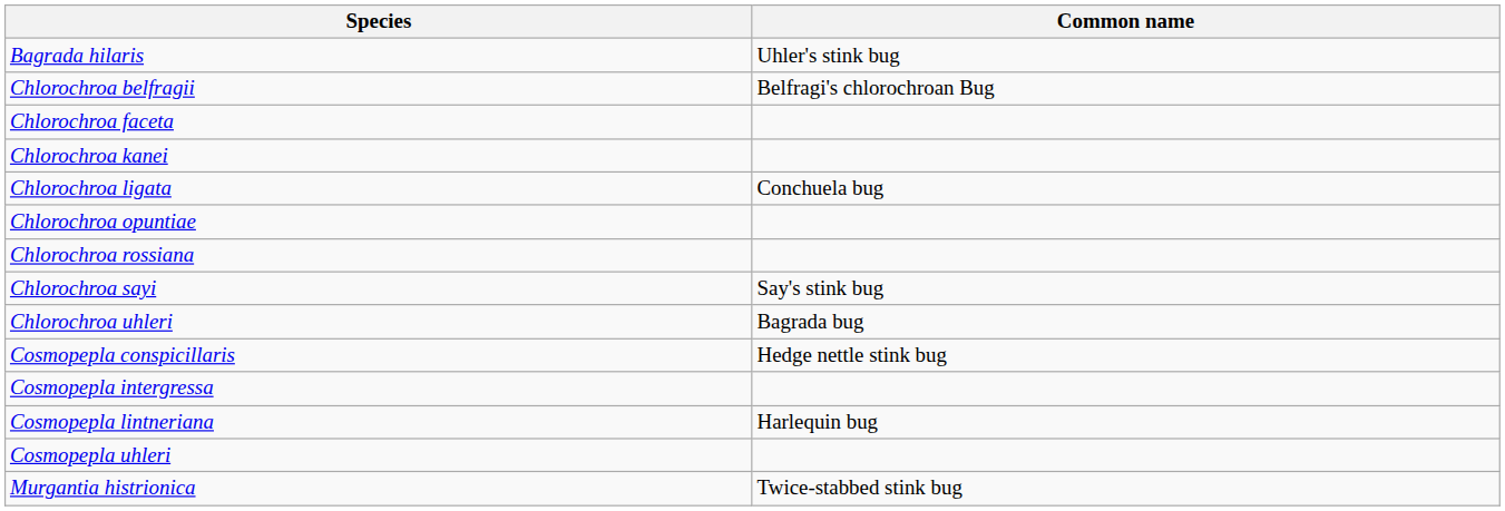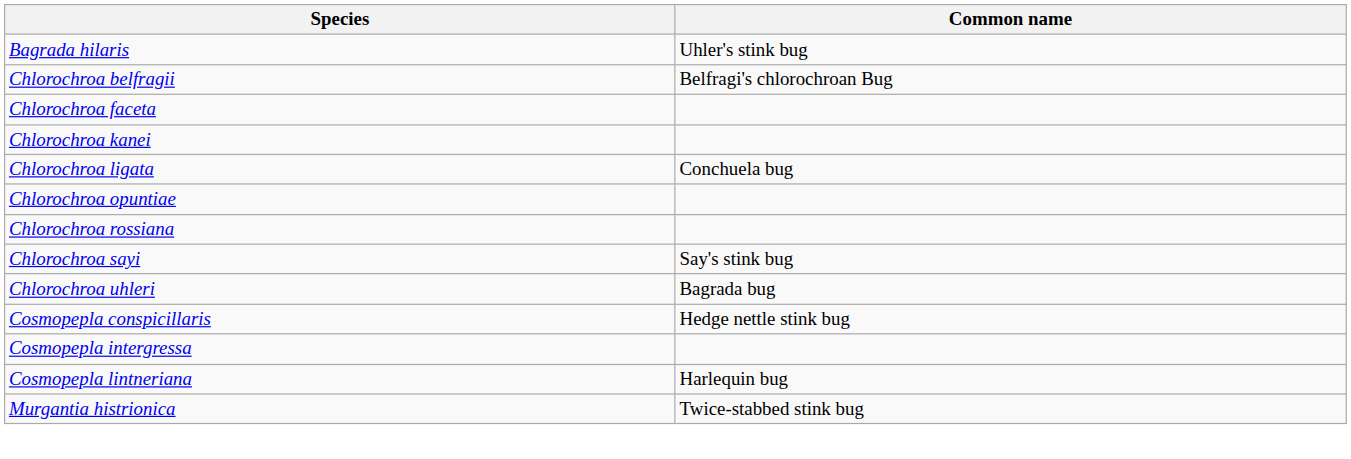 <table width=90% class="wikitable">
 <tr>
 <th width=25%>Species</th>
 <th width=25%>Common name</th>
 </tr>
 <tr>
 <td><em><a href='#'>Bagrada hilaris</a></em></td>
 <td>Uhler's stink bug</td>
 </tr>
 <tr>
 <td><em><a href='#'>Chlorochroa belfragii</a></em></td>
 <td>Belfragi's chlorochroan Bug</td>
 </tr>
 <tr>
 <td><em><a href='#'>Chlorochroa faceta </a></em></td>
 <td></td>
 </tr>
 <tr>
 <td><em><a href='#'>Chlorochroa kanei </a></em></td>
 <td></td>
 </tr>
 <tr>
 <td><em><a href='#'>Chlorochroa ligata</a></em></td>
 <td>Conchuela bug</td>
 </tr>
 <tr>
 <td><em><a href='#'>Chlorochroa opuntiae</a></em></td>
 <td></td>
 </tr>
 <tr>
 <td><em><a href='#'>Chlorochroa rossiana </a></em></td>
 <td></td>
 </tr>
 <tr>
 <td><em><a href='#'>Chlorochroa sayi</a></em></td>
 <td>Say's stink bug</td>
 </tr>
 <tr>
 <td><em><a href='#'>Chlorochroa uhleri</a></em></td>
 <td>Bagrada bug</td>
 </tr>
 <tr>
 <td><em><a href='#'>Cosmopepla conspicillaris</a></em></td>
 <td>Hedge nettle stink bug</td>
 </tr>
 <tr>
 <td><em><a href='#'>Cosmopepla intergressa </a></em></td>
 <td></td>
 </tr>
 <tr>
 <td><em><a href='#'>Cosmopepla lintneriana</a></em></td>
 <td>Harlequin bug</td>
 </tr>
 <tr>
-<td><em><a href='#'>Cosmopepla uhleri</a></em></td>
-<td></td>
-</tr>
-<tr>
 <td><em><a href='#'>Murgantia histrionica</a></em> </td>
 <td>Twice-stabbed stink bug</td>
 </tr>
 </table>
